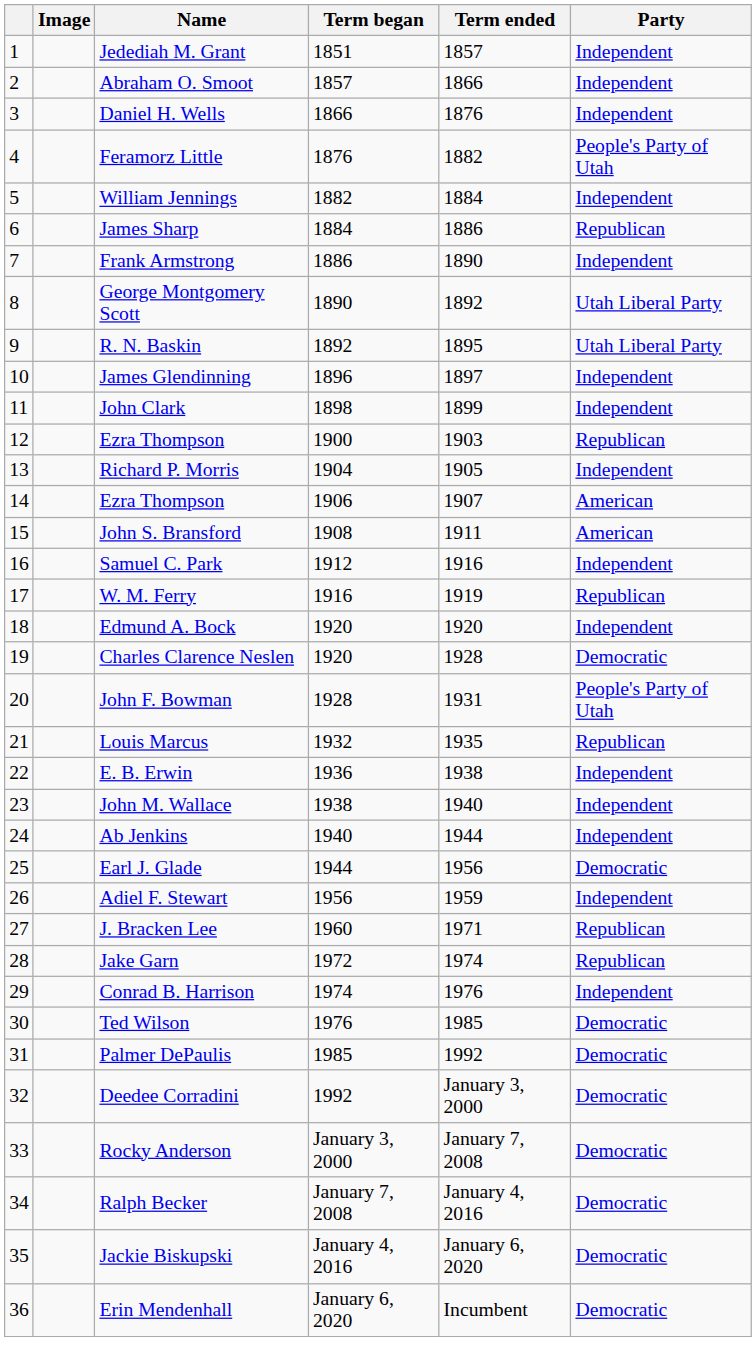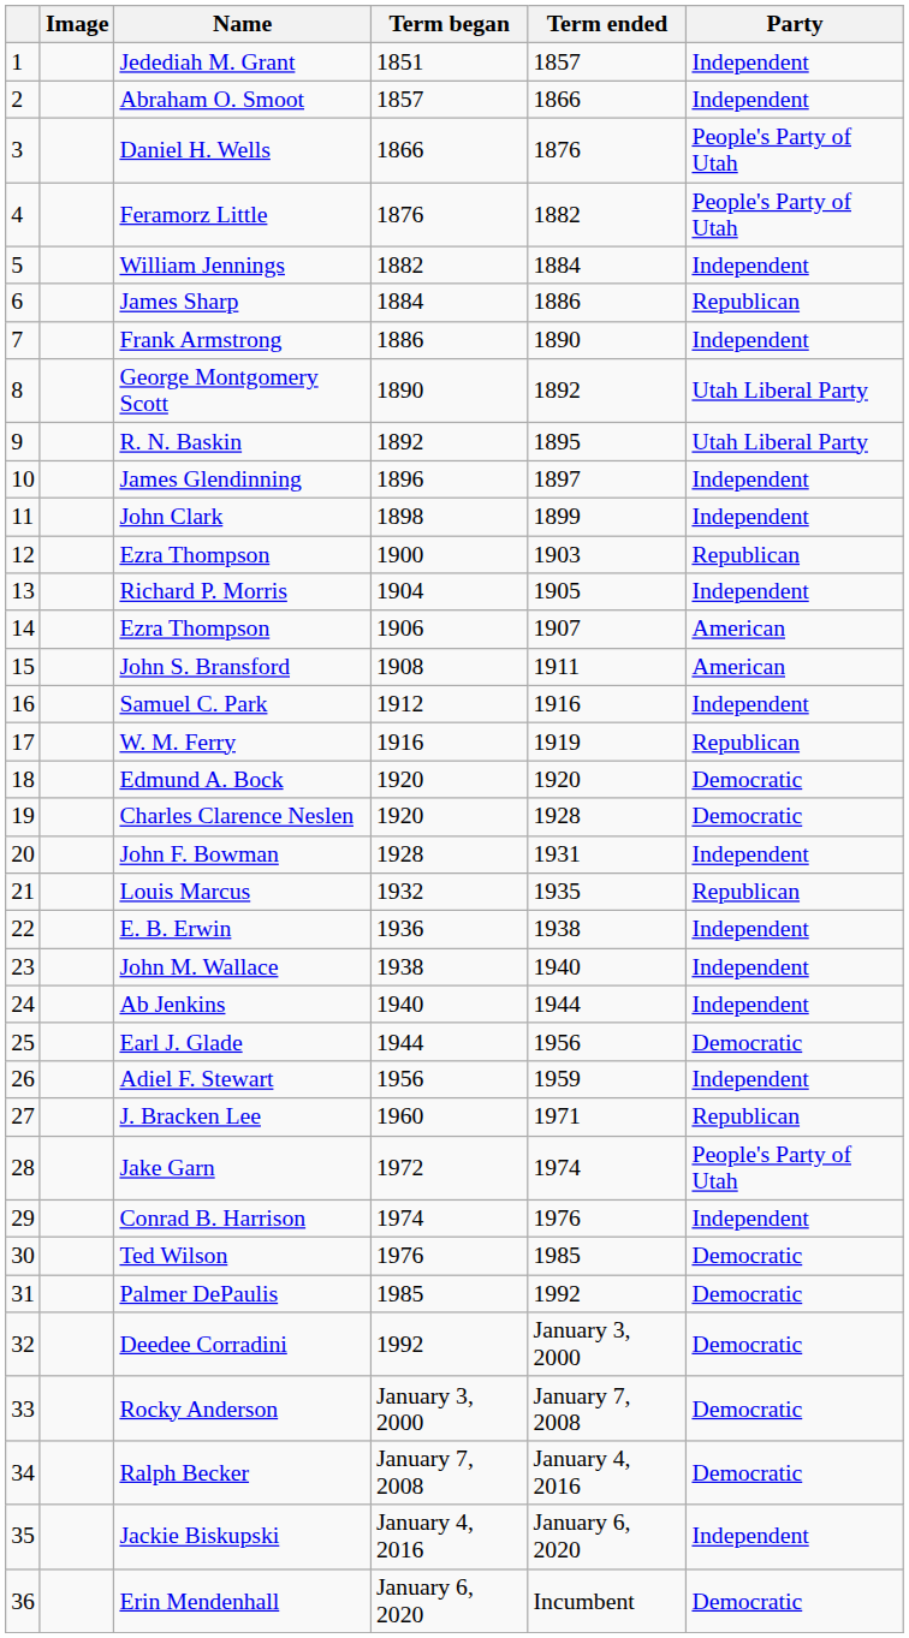 <table class="wikitable">
 <tr>
 <th></th>
 <th>Image</th>
 <th>Name</th>
 <th>Term began</th>
 <th>Term ended</th>
 <th>Party</th>
 </tr>
 <tr>
 <td>1</td>
 <td></td>
 <td><a href='#'>Jedediah M. Grant</a></td>
 <td>1851</td>
 <td>1857</td>
 <td><a href='#'>Independent</a></td>
 </tr>
 <tr>
 <td>2</td>
 <td></td>
 <td><a href='#'>Abraham O. Smoot</a></td>
 <td>1857</td>
 <td>1866</td>
 <td><a href='#'>Independent</a></td>
 </tr>
 <tr>
 <td>3</td>
 <td></td>
 <td><a href='#'>Daniel H. Wells</a></td>
 <td>1866</td>
 <td>1876</td>
-<td><a href='#'>Independent</a></td>
+<td><a href='#'>People's Party of Utah</a></td>
 </tr>
 <tr>
 <td>4</td>
 <td></td>
 <td><a href='#'>Feramorz Little</a></td>
 <td>1876</td>
 <td>1882</td>
 <td><a href='#'>People's Party of Utah</a></td>
 </tr>
 <tr>
 <td>5</td>
 <td></td>
 <td><a href='#'>William Jennings</a></td>
 <td>1882</td>
 <td>1884</td>
 <td><a href='#'>Independent</a></td>
 </tr>
 <tr>
 <td>6</td>
 <td></td>
 <td><a href='#'>James Sharp</a></td>
 <td>1884</td>
 <td>1886</td>
 <td><a href='#'>Republican</a></td>
 </tr>
 <tr>
 <td>7</td>
 <td></td>
 <td><a href='#'>Frank Armstrong</a></td>
 <td>1886</td>
 <td>1890</td>
 <td><a href='#'>Independent</a></td>
 </tr>
 <tr>
 <td>8</td>
 <td></td>
 <td><a href='#'>George Montgomery Scott</a></td>
 <td>1890</td>
 <td>1892</td>
 <td><a href='#'>Utah Liberal Party</a></td>
 </tr>
 <tr>
 <td>9</td>
 <td></td>
 <td><a href='#'>R. N. Baskin</a></td>
 <td>1892</td>
 <td>1895</td>
 <td><a href='#'>Utah Liberal Party</a></td>
 </tr>
 <tr>
 <td>10</td>
 <td></td>
 <td><a href='#'>James Glendinning</a></td>
 <td>1896</td>
 <td>1897</td>
 <td><a href='#'>Independent</a></td>
 </tr>
 <tr>
 <td>11</td>
 <td></td>
 <td><a href='#'>John Clark</a></td>
 <td>1898</td>
 <td>1899</td>
 <td><a href='#'>Independent</a></td>
 </tr>
 <tr>
 <td>12</td>
 <td></td>
 <td><a href='#'>Ezra Thompson</a></td>
 <td>1900</td>
 <td>1903</td>
 <td><a href='#'>Republican</a></td>
 </tr>
 <tr>
 <td>13</td>
 <td></td>
 <td><a href='#'>Richard P. Morris</a></td>
 <td>1904</td>
 <td>1905</td>
 <td><a href='#'>Independent</a></td>
 </tr>
 <tr>
 <td>14</td>
 <td></td>
 <td><a href='#'>Ezra Thompson</a></td>
 <td>1906</td>
 <td>1907</td>
 <td><a href='#'>American</a></td>
 </tr>
 <tr>
 <td>15</td>
 <td></td>
 <td><a href='#'>John S. Bransford</a></td>
 <td>1908</td>
 <td>1911</td>
 <td><a href='#'>American</a></td>
 </tr>
 <tr>
 <td>16</td>
 <td></td>
 <td><a href='#'>Samuel C. Park</a></td>
 <td>1912</td>
 <td>1916</td>
 <td><a href='#'>Independent</a></td>
 </tr>
 <tr>
 <td>17</td>
 <td></td>
 <td><a href='#'>W. M. Ferry</a></td>
 <td>1916</td>
 <td>1919</td>
 <td><a href='#'>Republican</a></td>
 </tr>
 <tr>
 <td>18</td>
 <td></td>
 <td><a href='#'>Edmund A. Bock</a></td>
 <td>1920</td>
 <td>1920</td>
-<td><a href='#'>Independent</a></td>
+<td><a href='#'>Democratic</a></td>
 </tr>
 <tr>
 <td>19</td>
 <td></td>
 <td><a href='#'>Charles Clarence Neslen</a></td>
 <td>1920</td>
 <td>1928</td>
 <td><a href='#'>Democratic</a></td>
 </tr>
 <tr>
 <td>20</td>
 <td></td>
 <td><a href='#'>John F. Bowman</a></td>
 <td>1928</td>
 <td>1931</td>
-<td><a href='#'>People's Party of Utah</a></td>
+<td><a href='#'>Independent</a></td>
 </tr>
 <tr>
 <td>21</td>
 <td></td>
 <td><a href='#'>Louis Marcus</a></td>
 <td>1932</td>
 <td>1935</td>
 <td><a href='#'>Republican</a></td>
 </tr>
 <tr>
 <td>22</td>
 <td></td>
 <td><a href='#'>E. B. Erwin</a></td>
 <td>1936</td>
 <td>1938</td>
 <td><a href='#'>Independent</a></td>
 </tr>
 <tr>
 <td>23</td>
 <td></td>
 <td><a href='#'>John M. Wallace</a></td>
 <td>1938</td>
 <td>1940</td>
 <td><a href='#'>Independent</a></td>
 </tr>
 <tr>
 <td>24</td>
 <td></td>
 <td><a href='#'>Ab Jenkins</a></td>
 <td>1940</td>
 <td>1944</td>
 <td><a href='#'>Independent</a></td>
 </tr>
 <tr>
 <td>25</td>
 <td></td>
 <td><a href='#'>Earl J. Glade</a></td>
 <td>1944</td>
 <td>1956</td>
 <td><a href='#'>Democratic</a></td>
 </tr>
 <tr>
 <td>26</td>
 <td></td>
 <td><a href='#'>Adiel F. Stewart</a></td>
 <td>1956</td>
 <td>1959</td>
 <td><a href='#'>Independent</a></td>
 </tr>
 <tr>
 <td>27</td>
 <td></td>
 <td><a href='#'>J. Bracken Lee</a></td>
 <td>1960</td>
 <td>1971</td>
 <td><a href='#'>Republican</a></td>
 </tr>
 <tr>
 <td>28</td>
 <td></td>
 <td><a href='#'>Jake Garn</a></td>
 <td>1972</td>
 <td>1974</td>
-<td><a href='#'>Republican</a></td>
+<td><a href='#'>People's Party of Utah</a></td>
 </tr>
 <tr>
 <td>29</td>
 <td></td>
 <td><a href='#'>Conrad B. Harrison</a></td>
 <td>1974</td>
 <td>1976</td>
 <td><a href='#'>Independent</a></td>
 </tr>
 <tr>
 <td>30</td>
 <td></td>
 <td><a href='#'>Ted Wilson</a></td>
 <td>1976</td>
 <td>1985</td>
 <td><a href='#'>Democratic</a></td>
 </tr>
 <tr>
 <td>31</td>
 <td></td>
 <td><a href='#'>Palmer DePaulis</a></td>
 <td>1985</td>
 <td>1992</td>
 <td><a href='#'>Democratic</a></td>
 </tr>
 <tr>
 <td>32</td>
 <td></td>
 <td><a href='#'>Deedee Corradini</a></td>
 <td>1992</td>
 <td>January 3, 2000</td>
 <td><a href='#'>Democratic</a></td>
 </tr>
 <tr>
 <td>33</td>
 <td></td>
 <td><a href='#'>Rocky Anderson</a></td>
 <td>January 3, 2000</td>
 <td>January 7, 2008</td>
 <td><a href='#'>Democratic</a></td>
 </tr>
 <tr>
 <td>34</td>
 <td></td>
 <td><a href='#'>Ralph Becker</a></td>
 <td>January 7, 2008</td>
 <td>January 4, 2016</td>
 <td><a href='#'>Democratic</a></td>
 </tr>
 <tr>
 <td>35</td>
 <td></td>
 <td><a href='#'>Jackie Biskupski</a></td>
 <td>January 4, 2016</td>
 <td>January 6, 2020</td>
-<td><a href='#'>Democratic</a></td>
+<td><a href='#'>Independent</a></td>
 </tr>
 <tr>
 <td>36</td>
 <td></td>
 <td><a href='#'>Erin Mendenhall</a></td>
 <td>January 6, 2020</td>
 <td>Incumbent</td>
 <td><a href='#'>Democratic</a></td>
 </tr>
 <tr>
 </tr>
 </table>
